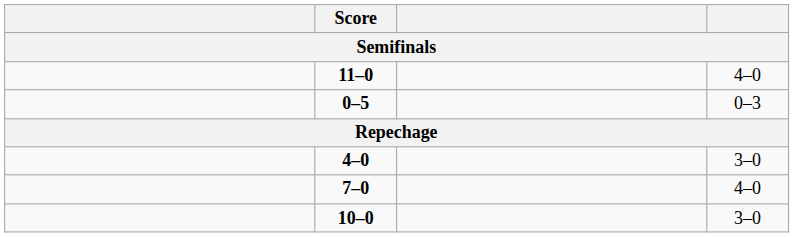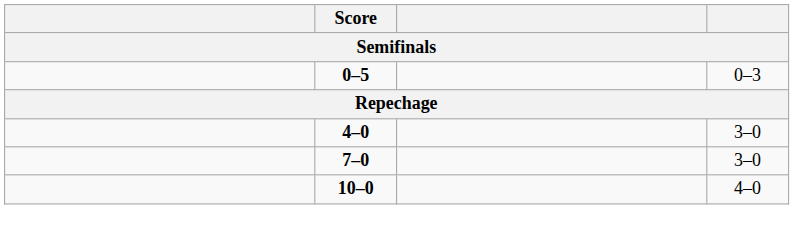 <table class="wikitable" style="text-align: left; ">
 <tr>
 <th align="right" width="270"></th>
 <th width="65">Score</th>
 <th align="left" width="270"></th>
 <th width="65"></th>
 </tr>
 <tr>
 <th colspan=4>Semifinals</th>
-</tr>
-<tr>
-<td><strong></strong></td>
-<td align="center"><strong>11–0</strong></td>
-<td></td>
-<td align=center>4–0 <strong></strong></td>
 </tr>
 <tr>
 <td></td>
 <td align="center"><strong>0–5</strong></td>
 <td><strong></strong></td>
 <td align=center>0–3 <strong></strong></td>
 </tr>
 <tr>
 <th colspan=4>Repechage</th>
 </tr>
 <tr>
 <td><strong></strong></td>
 <td align="center"><strong>4–0</strong></td>
 <td></td>
 <td align=center>3–0 <strong></strong></td>
 </tr>
 <tr>
 <td><strong></strong></td>
 <td align="center"><strong>7–0</strong></td>
 <td></td>
-<td align=center>4–0 <strong></strong></td>
+<td align=center>3–0 <strong></strong></td>
 </tr>
 <tr>
 <td><strong></strong></td>
 <td align="center"><strong>10–0</strong></td>
 <td></td>
-<td align=center>3–0 <strong></strong></td>
+<td align=center>4–0 <strong></strong></td>
 </tr>
 </table>
